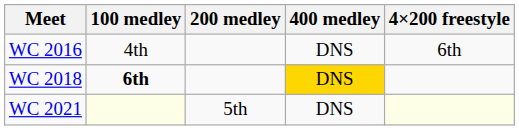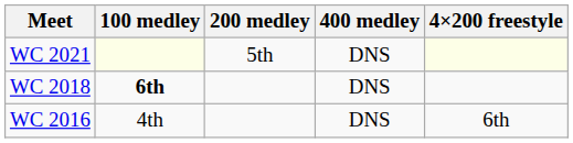 <table class="sortable wikitable">
 <tr>
 <th>Meet</th>
 <th class="unsortable">100 medley</th>
 <th class="unsortable">200 medley</th>
 <th class="unsortable">400 medley</th>
 <th class="unsortable">4×200 freestyle</th>
 </tr>
 <tr>
+<td><a href='#'>WC 2021</a></td>
+<td style="background:#fdffe7"></td>
+<td align="center">5th</td>
+<td align="center">DNS</td>
+<td style="background:#fdffe7"></td>
+</tr>
+<tr>
+<td><a href='#'>WC 2018</a></td>
+<td align="center"><strong>6th</strong></td>
+<td align="center"></td>
+<td align="center">DNS</td>
+<td align="center"></td>
+</tr>
+<tr>
 <td><a href='#'>WC 2016</a></td>
 <td align="center">4th</td>
 <td align="center"></td>
 <td align="center">DNS</td>
 <td align="center">6th</td>
 </tr>
-<tr>
-<td><a href='#'>WC 2018</a></td>
-<td align="center"><strong>6th</strong></td>
-<td align="center"></td>
-<td align="center" style="background: gold;">DNS</td>
-<td align="center"></td>
-</tr>
-<tr>
-<td><a href='#'>WC 2021</a></td>
-<td style="background:#fdffe7"></td>
-<td align="center">5th</td>
-<td align="center">DNS</td>
-<td style="background:#fdffe7"></td>
-</tr>
 </table>
